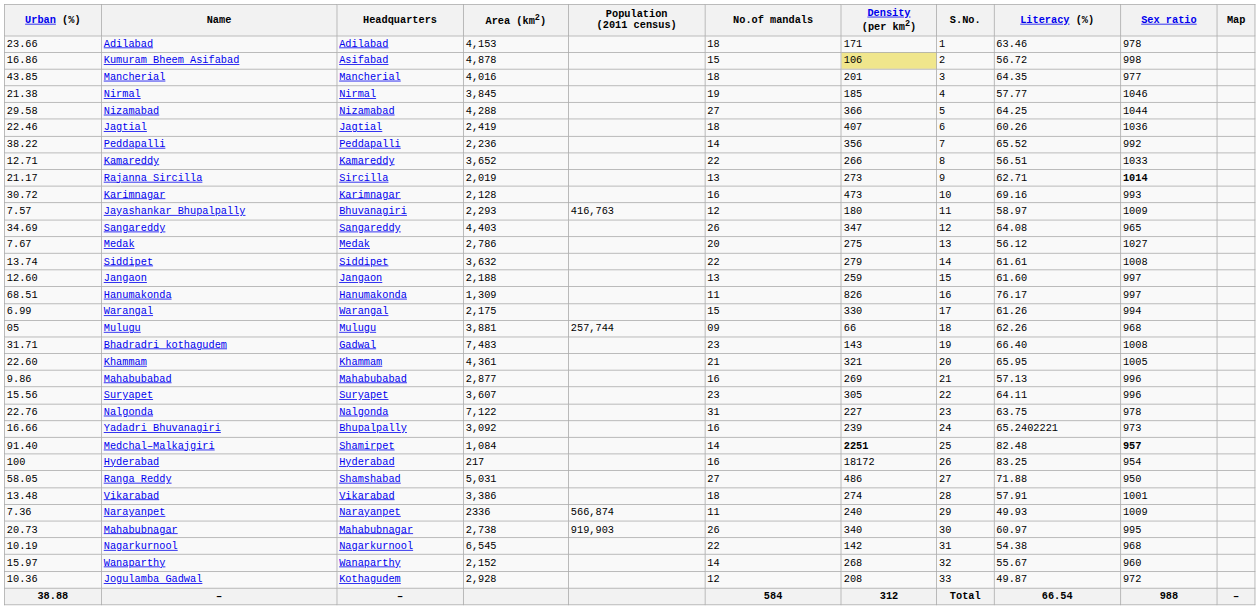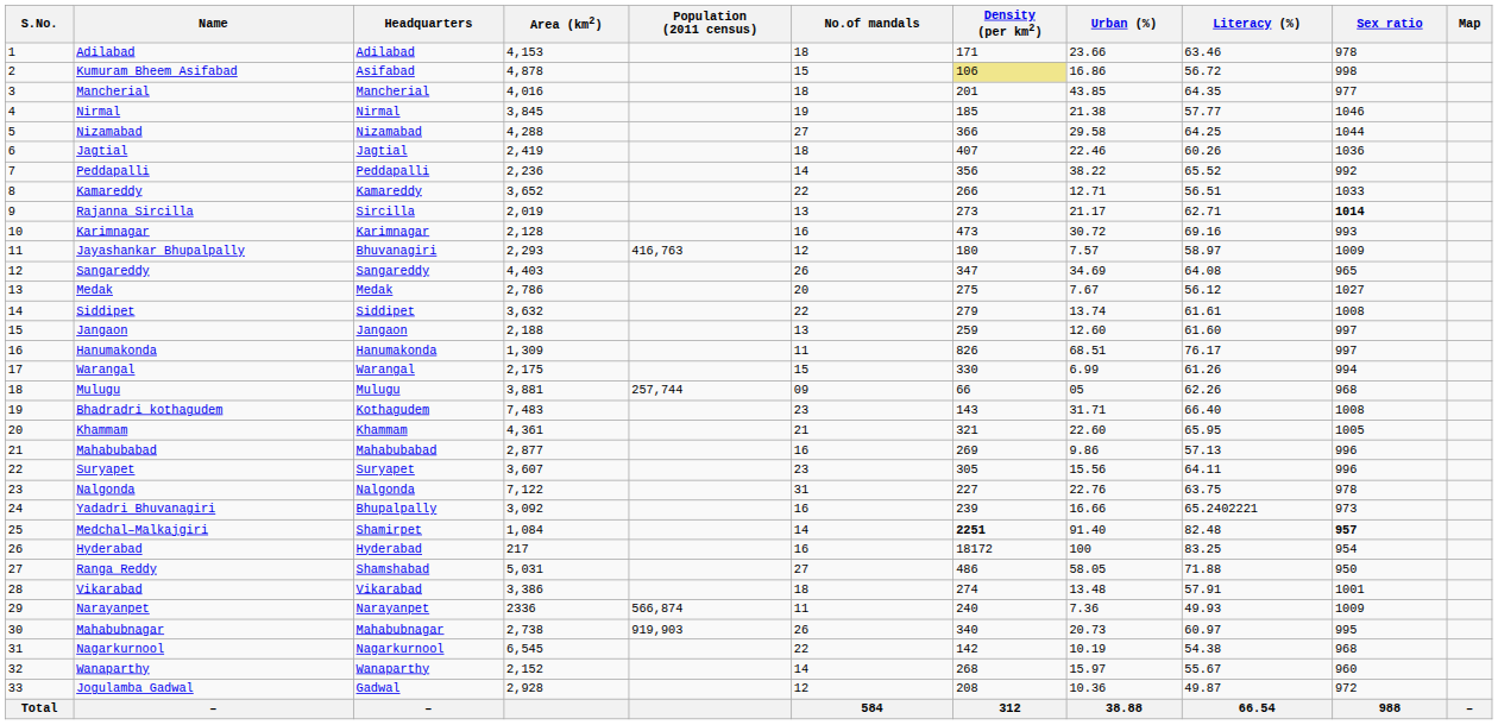 <table class="wikitable sortable" style="text-align:left" border=1 width=100%>
 <tr>
-<th><a href='#'>Urban</a> (%)</th>
+<th>S.No.</th>
 <th>Name</th>
 <th>Headquarters</th>
 <th>Area (km<sup>2</sup>)</th>
 <th>Population<br>(2011 census)</th>
 <th>No.of mandals</th>
 <th><a href='#'>Density</a><br>(per km<sup>2</sup>)</th>
-<th>S.No.</th>
+<th><a href='#'>Urban</a> (%)</th>
 <th><a href='#'>Literacy</a> (%)</th>
 <th><a href='#'>Sex ratio</a></th>
 <th>Map</th>
 </tr>
 <tr>
-<td>23.66</td>
+<td>1</td>
 <td><a href='#'>Adilabad</a></td>
 <td><a href='#'>Adilabad</a></td>
 <td>4,153</td>
 <td></td>
 <td>18</td>
 <td>171</td>
-<td>1</td>
+<td>23.66</td>
 <td>63.46</td>
 <td>978</td>
 <td><br></td>
 </tr>
 <tr>
-<td>16.86</td>
+<td>2</td>
 <td><a href='#'>Kumuram Bheem Asifabad</a></td>
 <td><a href='#'>Asifabad</a></td>
 <td>4,878</td>
 <td></td>
 <td>15</td>
 <td style="background: khaki;">106</td>
-<td>2</td>
+<td>16.86</td>
 <td>56.72</td>
 <td>998</td>
 <td></td>
 </tr>
 <tr>
-<td>43.85</td>
+<td>3</td>
 <td><a href='#'>Mancherial</a></td>
 <td><a href='#'>Mancherial</a></td>
 <td>4,016</td>
 <td></td>
 <td>18</td>
 <td>201</td>
-<td>3</td>
+<td>43.85</td>
 <td>64.35</td>
 <td>977</td>
 <td></td>
 </tr>
 <tr>
-<td>21.38</td>
+<td>4</td>
 <td><a href='#'>Nirmal</a></td>
 <td><a href='#'>Nirmal</a></td>
 <td>3,845</td>
 <td></td>
 <td>19</td>
 <td>185</td>
-<td>4</td>
+<td>21.38</td>
 <td>57.77</td>
 <td>1046</td>
 <td></td>
 </tr>
 <tr>
-<td>29.58</td>
+<td>5</td>
 <td><a href='#'>Nizamabad</a></td>
 <td><a href='#'>Nizamabad</a></td>
 <td>4,288</td>
 <td></td>
 <td>27</td>
 <td>366</td>
-<td>5</td>
+<td>29.58</td>
 <td>64.25</td>
 <td>1044</td>
 <td></td>
 </tr>
 <tr>
-<td>22.46</td>
+<td>6</td>
 <td><a href='#'>Jagtial</a></td>
 <td><a href='#'>Jagtial</a></td>
 <td>2,419</td>
 <td></td>
 <td>18</td>
 <td>407</td>
-<td>6</td>
+<td>22.46</td>
 <td>60.26</td>
 <td>1036</td>
 <td></td>
 </tr>
 <tr>
-<td>38.22</td>
+<td>7</td>
 <td><a href='#'>Peddapalli</a></td>
 <td><a href='#'>Peddapalli</a></td>
 <td>2,236</td>
 <td></td>
 <td>14</td>
 <td>356</td>
-<td>7</td>
+<td>38.22</td>
 <td>65.52</td>
 <td>992</td>
 <td></td>
 </tr>
 <tr>
-<td>12.71</td>
+<td>8</td>
 <td><a href='#'>Kamareddy</a></td>
 <td><a href='#'>Kamareddy</a></td>
 <td>3,652</td>
 <td></td>
 <td>22</td>
 <td>266</td>
-<td>8</td>
+<td>12.71</td>
 <td>56.51</td>
 <td>1033</td>
 <td></td>
 </tr>
 <tr>
-<td>21.17</td>
+<td>9</td>
 <td><a href='#'>Rajanna Sircilla</a></td>
 <td><a href='#'>Sircilla</a></td>
 <td>2,019</td>
 <td></td>
 <td>13</td>
 <td>273</td>
-<td>9</td>
+<td>21.17</td>
 <td>62.71</td>
 <td><strong>1014</strong></td>
 <td></td>
 </tr>
 <tr>
-<td>30.72</td>
+<td>10</td>
 <td><a href='#'>Karimnagar</a></td>
 <td><a href='#'>Karimnagar</a></td>
 <td>2,128</td>
 <td></td>
 <td>16</td>
 <td>473</td>
-<td>10</td>
+<td>30.72</td>
 <td>69.16</td>
 <td>993</td>
 <td></td>
 </tr>
 <tr>
-<td>7.57</td>
+<td>11</td>
 <td><a href='#'>Jayashankar Bhupalpally</a></td>
 <td><a href='#'>Bhuvanagiri</a></td>
 <td>2,293</td>
 <td>416,763</td>
 <td>12</td>
 <td>180</td>
-<td>11</td>
+<td>7.57</td>
 <td>58.97</td>
 <td>1009</td>
 <td></td>
 </tr>
 <tr>
-<td>34.69</td>
+<td>12</td>
 <td><a href='#'>Sangareddy</a></td>
 <td><a href='#'>Sangareddy</a></td>
 <td>4,403</td>
 <td></td>
 <td>26</td>
 <td>347</td>
-<td>12</td>
+<td>34.69</td>
 <td>64.08</td>
 <td>965</td>
 <td></td>
 </tr>
 <tr>
-<td>7.67</td>
+<td>13</td>
 <td><a href='#'>Medak</a></td>
 <td><a href='#'>Medak</a></td>
 <td>2,786</td>
 <td></td>
 <td>20</td>
 <td>275</td>
-<td>13</td>
+<td>7.67</td>
 <td>56.12</td>
 <td>1027</td>
 <td></td>
 </tr>
 <tr>
-<td>13.74</td>
+<td>14</td>
 <td><a href='#'>Siddipet</a></td>
 <td><a href='#'>Siddipet</a></td>
 <td>3,632</td>
 <td></td>
 <td>22</td>
 <td>279</td>
-<td>14</td>
+<td>13.74</td>
 <td>61.61</td>
 <td>1008</td>
 <td></td>
 </tr>
 <tr>
-<td>12.60</td>
+<td>15</td>
 <td><a href='#'>Jangaon</a></td>
 <td><a href='#'>Jangaon</a></td>
 <td>2,188</td>
 <td></td>
 <td>13</td>
 <td>259</td>
-<td>15</td>
+<td>12.60</td>
 <td>61.60</td>
 <td>997</td>
 <td></td>
 </tr>
 <tr>
-<td>68.51</td>
+<td>16</td>
 <td><a href='#'>Hanumakonda</a></td>
 <td><a href='#'>Hanumakonda</a></td>
 <td>1,309</td>
 <td></td>
 <td>11</td>
 <td>826</td>
-<td>16</td>
+<td>68.51</td>
 <td>76.17</td>
 <td>997</td>
 <td></td>
 </tr>
 <tr>
-<td>6.99</td>
+<td>17</td>
 <td><a href='#'>Warangal</a></td>
 <td><a href='#'>Warangal</a></td>
 <td>2,175</td>
 <td></td>
 <td>15</td>
 <td>330</td>
-<td>17</td>
+<td>6.99</td>
 <td>61.26</td>
 <td>994</td>
 <td></td>
 </tr>
 <tr>
-<td>05</td>
+<td>18</td>
 <td><a href='#'>Mulugu</a></td>
 <td><a href='#'>Mulugu</a></td>
 <td>3,881</td>
 <td>257,744</td>
 <td>09</td>
 <td>66</td>
-<td>18</td>
+<td>05</td>
 <td>62.26</td>
 <td>968</td>
 <td></td>
 </tr>
 <tr>
-<td>31.71</td>
+<td>19</td>
 <td><a href='#'>Bhadradri kothagudem</a></td>
-<td><a href='#'>Gadwal</a></td>
+<td><a href='#'>Kothagudem</a></td>
 <td>7,483</td>
 <td></td>
 <td>23</td>
 <td>143</td>
-<td>19</td>
+<td>31.71</td>
 <td>66.40</td>
 <td>1008</td>
 <td></td>
 </tr>
 <tr>
-<td>22.60</td>
+<td>20</td>
 <td><a href='#'>Khammam</a></td>
 <td><a href='#'>Khammam</a></td>
 <td>4,361</td>
 <td></td>
 <td>21</td>
 <td>321</td>
-<td>20</td>
+<td>22.60</td>
 <td>65.95</td>
 <td>1005</td>
 <td></td>
 </tr>
 <tr>
-<td>9.86</td>
+<td>21</td>
 <td><a href='#'>Mahabubabad</a></td>
 <td><a href='#'>Mahabubabad</a></td>
 <td>2,877</td>
 <td></td>
 <td>16</td>
 <td>269</td>
-<td>21</td>
+<td>9.86</td>
 <td>57.13</td>
 <td>996</td>
 <td></td>
 </tr>
 <tr>
-<td>15.56</td>
+<td>22</td>
 <td><a href='#'>Suryapet</a></td>
 <td><a href='#'>Suryapet</a></td>
 <td>3,607</td>
 <td></td>
 <td>23</td>
 <td>305</td>
-<td>22</td>
+<td>15.56</td>
 <td>64.11</td>
 <td>996</td>
 <td></td>
 </tr>
 <tr>
-<td>22.76</td>
+<td>23</td>
 <td><a href='#'>Nalgonda</a></td>
 <td><a href='#'>Nalgonda</a></td>
 <td>7,122</td>
 <td></td>
 <td>31</td>
 <td>227</td>
-<td>23</td>
+<td>22.76</td>
 <td>63.75</td>
 <td>978</td>
 <td></td>
 </tr>
 <tr>
-<td>16.66</td>
+<td>24</td>
 <td><a href='#'>Yadadri Bhuvanagiri</a></td>
 <td><a href='#'>Bhupalpally</a></td>
 <td>3,092</td>
 <td></td>
 <td>16</td>
 <td>239</td>
-<td>24</td>
+<td>16.66</td>
 <td>65.2402221</td>
 <td>973</td>
 <td></td>
 </tr>
 <tr>
-<td>91.40</td>
+<td>25</td>
 <td><a href='#'>Medchal–Malkajgiri</a></td>
 <td><a href='#'>Shamirpet</a></td>
 <td>1,084</td>
 <td></td>
 <td>14</td>
 <td><strong>2251</strong></td>
-<td>25</td>
+<td>91.40</td>
 <td>82.48</td>
 <td><strong>957</strong></td>
 <td></td>
 </tr>
 <tr>
-<td>100</td>
+<td>26</td>
 <td><a href='#'>Hyderabad</a></td>
 <td><a href='#'>Hyderabad</a></td>
 <td>217</td>
 <td></td>
 <td>16</td>
 <td>18172</td>
-<td>26</td>
+<td>100</td>
 <td>83.25</td>
 <td>954</td>
 <td></td>
 </tr>
 <tr>
-<td>58.05</td>
+<td>27</td>
 <td><a href='#'>Ranga Reddy</a></td>
 <td><a href='#'>Shamshabad</a></td>
 <td>5,031</td>
 <td></td>
 <td>27</td>
 <td>486</td>
-<td>27</td>
+<td>58.05</td>
 <td>71.88</td>
 <td>950</td>
 <td></td>
 </tr>
 <tr>
-<td>13.48</td>
+<td>28</td>
 <td><a href='#'>Vikarabad</a></td>
 <td><a href='#'>Vikarabad</a></td>
 <td>3,386</td>
 <td></td>
 <td>18</td>
 <td>274</td>
-<td>28</td>
+<td>13.48</td>
 <td>57.91</td>
 <td>1001</td>
 <td></td>
 </tr>
 <tr>
-<td>7.36</td>
+<td>29</td>
 <td><a href='#'>Narayanpet</a></td>
 <td><a href='#'>Narayanpet</a></td>
 <td>2336</td>
 <td>566,874</td>
 <td>11</td>
 <td>240</td>
-<td>29</td>
+<td>7.36</td>
 <td>49.93</td>
 <td>1009</td>
 <td></td>
 </tr>
 <tr>
-<td>20.73</td>
+<td>30</td>
 <td><a href='#'>Mahabubnagar</a></td>
 <td><a href='#'>Mahabubnagar</a></td>
 <td>2,738</td>
 <td>919,903</td>
 <td>26</td>
 <td>340</td>
-<td>30</td>
+<td>20.73</td>
 <td>60.97</td>
 <td>995</td>
 <td></td>
 </tr>
 <tr>
-<td>10.19</td>
+<td>31</td>
 <td><a href='#'>Nagarkurnool</a></td>
 <td><a href='#'>Nagarkurnool</a></td>
 <td>6,545</td>
 <td></td>
 <td>22</td>
 <td>142</td>
-<td>31</td>
+<td>10.19</td>
 <td>54.38</td>
 <td>968</td>
 <td></td>
 </tr>
 <tr>
-<td>15.97</td>
+<td>32</td>
 <td><a href='#'>Wanaparthy</a></td>
 <td><a href='#'>Wanaparthy</a></td>
 <td>2,152</td>
 <td></td>
 <td>14</td>
 <td>268</td>
-<td>32</td>
+<td>15.97</td>
 <td>55.67</td>
 <td>960</td>
 <td></td>
 </tr>
 <tr>
-<td>10.36</td>
+<td>33</td>
 <td><a href='#'>Jogulamba Gadwal</a></td>
-<td><a href='#'>Kothagudem</a></td>
+<td><a href='#'>Gadwal</a></td>
 <td>2,928</td>
 <td></td>
 <td>12</td>
 <td>208</td>
-<td>33</td>
+<td>10.36</td>
 <td>49.87</td>
 <td>972</td>
 <td></td>
 </tr>
 <tr>
-<th>38.88</th>
+<th><strong>Total</strong></th>
 <th>–</th>
 <th>–</th>
 <th></th>
 <th></th>
 <th>584</th>
 <th>312</th>
-<th><strong>Total</strong></th>
+<th>38.88</th>
 <th>66.54</th>
 <th>988</th>
 <th>–</th>
 </tr>
 </table>
